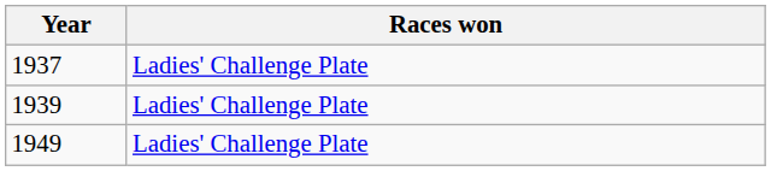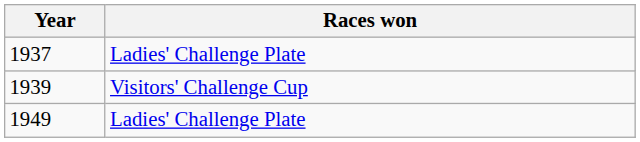 <table class="wikitable">
 <tr>
 <th width=70>Year</th>
 <th width=400>Races won</th>
 </tr>
 <tr>
 <td>1937</td>
 <td><a href='#'>Ladies' Challenge Plate</a></td>
 </tr>
 <tr>
 <td>1939</td>
-<td><a href='#'>Ladies' Challenge Plate</a></td>
+<td><a href='#'>Visitors' Challenge Cup</a></td>
 </tr>
 <tr>
 <td>1949</td>
 <td><a href='#'>Ladies' Challenge Plate</a></td>
 </tr>
 </table>
